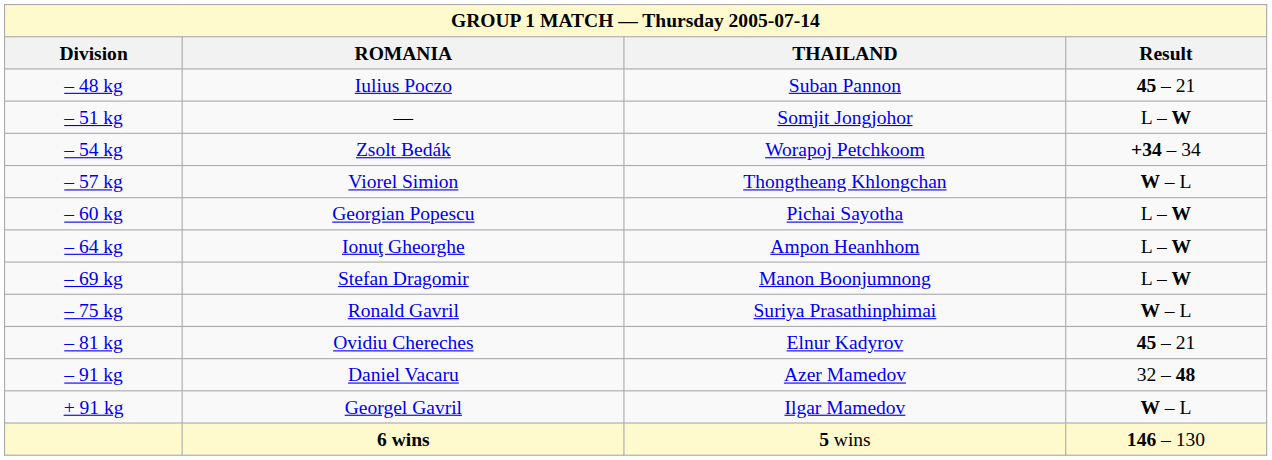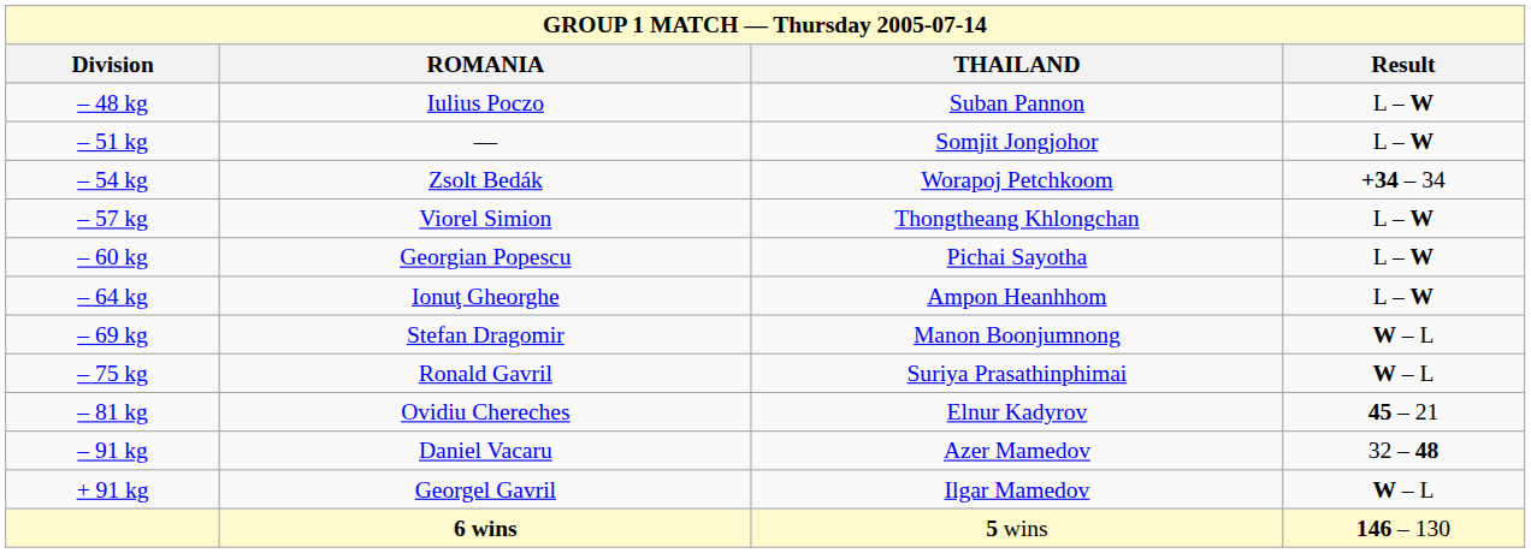 <table class="wikitable" style=" text-align:center; font-size:110%;" width="90%">
 <tr>
 <th colspan="4" style=background:lemonchiffon>GROUP 1 MATCH — Thursday 2005-07-14</th>
 </tr>
 <tr>
 <th>Division</th>
 <th width=35%> ROMANIA</th>
 <th width=35%> THAILAND</th>
 <th>Result</th>
 </tr>
 <tr>
 <td><a href='#'>– 48 kg</a></td>
 <td><a href='#'>Iulius Poczo</a></td>
 <td><a href='#'>Suban Pannon</a></td>
-<td><strong>45</strong> – 21 </td>
+<td>L – <strong>W</strong> </td>
 </tr>
 <tr>
 <td><a href='#'>– 51 kg</a></td>
 <td>—</td>
 <td><a href='#'>Somjit Jongjohor</a></td>
 <td>L – <strong>W</strong> </td>
 </tr>
 <tr>
 <td><a href='#'>– 54 kg</a></td>
 <td><a href='#'>Zsolt Bedák</a></td>
 <td><a href='#'>Worapoj Petchkoom</a></td>
 <td><strong>+34</strong> – 34</td>
 </tr>
 <tr>
 <td><a href='#'>– 57 kg</a></td>
 <td><a href='#'>Viorel Simion</a></td>
 <td><a href='#'>Thongtheang Khlongchan</a></td>
-<td><strong>W</strong> – L </td>
+<td>L – <strong>W</strong> </td>
 </tr>
 <tr>
 <td><a href='#'>– 60 kg</a></td>
 <td><a href='#'>Georgian Popescu</a></td>
 <td><a href='#'>Pichai Sayotha</a></td>
 <td>L – <strong>W</strong> </td>
 </tr>
 <tr>
 <td><a href='#'>– 64 kg</a></td>
 <td><a href='#'>Ionuţ Gheorghe</a></td>
 <td><a href='#'>Ampon Heanhhom</a></td>
 <td>L – <strong>W</strong> </td>
 </tr>
 <tr>
 <td><a href='#'>– 69 kg</a></td>
 <td><a href='#'>Stefan Dragomir</a></td>
 <td><a href='#'>Manon Boonjumnong</a></td>
-<td>L – <strong>W</strong> </td>
+<td><strong>W</strong> – L </td>
 </tr>
 <tr>
 <td><a href='#'>– 75 kg</a></td>
 <td><a href='#'>Ronald Gavril</a></td>
 <td><a href='#'>Suriya Prasathinphimai</a></td>
 <td><strong>W</strong> – L </td>
 </tr>
 <tr>
 <td><a href='#'>– 81 kg</a></td>
 <td><a href='#'>Ovidiu Chereches</a></td>
 <td><a href='#'>Elnur Kadyrov</a></td>
 <td><strong>45</strong> – 21 </td>
 </tr>
 <tr>
 <td><a href='#'>– 91 kg</a></td>
 <td><a href='#'>Daniel Vacaru</a></td>
 <td><a href='#'>Azer Mamedov</a></td>
 <td>32 – <strong>48</strong> </td>
 </tr>
 <tr>
 <td><a href='#'>+ 91 kg</a></td>
 <td><a href='#'>Georgel Gavril</a></td>
 <td><a href='#'>Ilgar Mamedov</a></td>
 <td><strong>W</strong> – L </td>
 </tr>
 <tr>
 <td style=background:lemonchiffon></td>
 <td style=background:lemonchiffon><strong>6 wins</strong></td>
 <td style=background:lemonchiffon><strong>5</strong> wins</td>
 <td style=background:lemonchiffon><strong>146</strong> – 130</td>
 </tr>
 </table>
